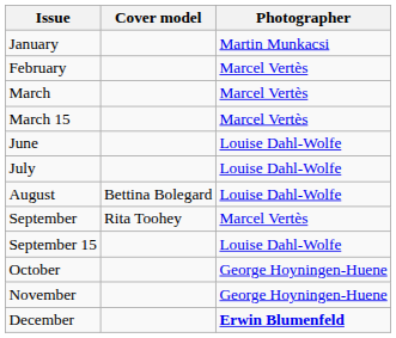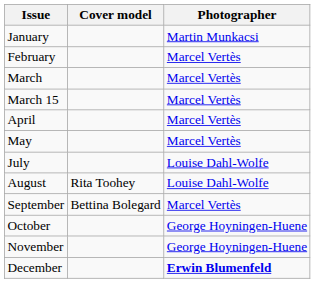 <table class="sortable wikitable">
 <tr>
 <th>Issue</th>
 <th>Cover model</th>
 <th>Photographer</th>
 </tr>
 <tr>
 <td>January</td>
 <td></td>
 <td><a href='#'>Martin Munkacsi</a></td>
 </tr>
 <tr>
 <td>February</td>
 <td></td>
 <td><a href='#'>Marcel Vertès</a></td>
 </tr>
 <tr>
 <td>March</td>
 <td></td>
 <td><a href='#'>Marcel Vertès</a></td>
 </tr>
 <tr>
 <td>March 15</td>
 <td></td>
 <td><a href='#'>Marcel Vertès</a></td>
 </tr>
 <tr>
-<td>June</td>
+<td>April</td>
 <td></td>
-<td><a href='#'>Louise Dahl-Wolfe</a></td>
+<td><a href='#'>Marcel Vertès</a></td>
+</tr>
+<tr>
+<td>May</td>
+<td></td>
+<td><a href='#'>Marcel Vertès</a></td>
 </tr>
 <tr>
 <td>July</td>
 <td></td>
 <td><a href='#'>Louise Dahl-Wolfe</a></td>
 </tr>
 <tr>
 <td>August</td>
-<td>Bettina Bolegard</td>
+<td>Rita Toohey</td>
 <td><a href='#'>Louise Dahl-Wolfe</a></td>
 </tr>
 <tr>
 <td>September</td>
-<td>Rita Toohey</td>
+<td>Bettina Bolegard</td>
 <td><a href='#'>Marcel Vertès</a></td>
-</tr>
-<tr>
-<td>September 15</td>
-<td></td>
-<td><a href='#'>Louise Dahl-Wolfe</a></td>
 </tr>
 <tr>
 <td>October</td>
 <td></td>
 <td><a href='#'>George Hoyningen-Huene</a></td>
 </tr>
 <tr>
 <td>November</td>
 <td></td>
 <td><a href='#'>George Hoyningen-Huene</a></td>
 </tr>
 <tr>
 <td>December</td>
 <td></td>
 <td><strong><a href='#'>Erwin Blumenfeld</a></strong></td>
 </tr>
 </table>
